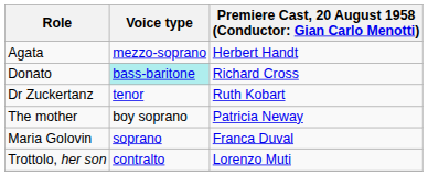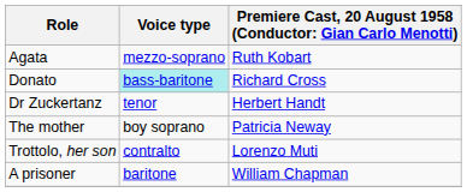 <table class="wikitable">
 <tr>
 <th>Role</th>
 <th>Voice type</th>
 <th>Premiere Cast, 20 August 1958 <br>(Conductor: <a href='#'>Gian Carlo Menotti</a>)</th>
 </tr>
 <tr>
 <td>Agata</td>
 <td><a href='#'>mezzo-soprano</a></td>
-<td><a href='#'>Herbert Handt</a></td>
+<td><a href='#'>Ruth Kobart</a></td>
 </tr>
 <tr>
 <td>Donato</td>
 <td style="background: paleturquoise;"><a href='#'>bass-baritone</a></td>
 <td><a href='#'>Richard Cross</a></td>
 </tr>
 <tr>
 <td>Dr Zuckertanz</td>
 <td><a href='#'>tenor</a></td>
-<td><a href='#'>Ruth Kobart</a></td>
+<td><a href='#'>Herbert Handt</a></td>
 </tr>
 <tr>
 <td>The mother</td>
 <td>boy soprano</td>
 <td><a href='#'>Patricia Neway</a></td>
 </tr>
 <tr>
-<td>Maria Golovin</td>
-<td><a href='#'>soprano</a></td>
-<td><a href='#'>Franca Duval</a></td>
-</tr>
-<tr>
 <td>Trottolo, <em>her son</em></td>
 <td><a href='#'>contralto</a></td>
 <td><a href='#'>Lorenzo Muti</a></td>
 </tr>
 <tr>
+<td>A prisoner</td>
+<td><a href='#'>baritone</a></td>
+<td><a href='#'>William Chapman</a></td>
+</tr>
+<tr>
 </tr>
 </table>
